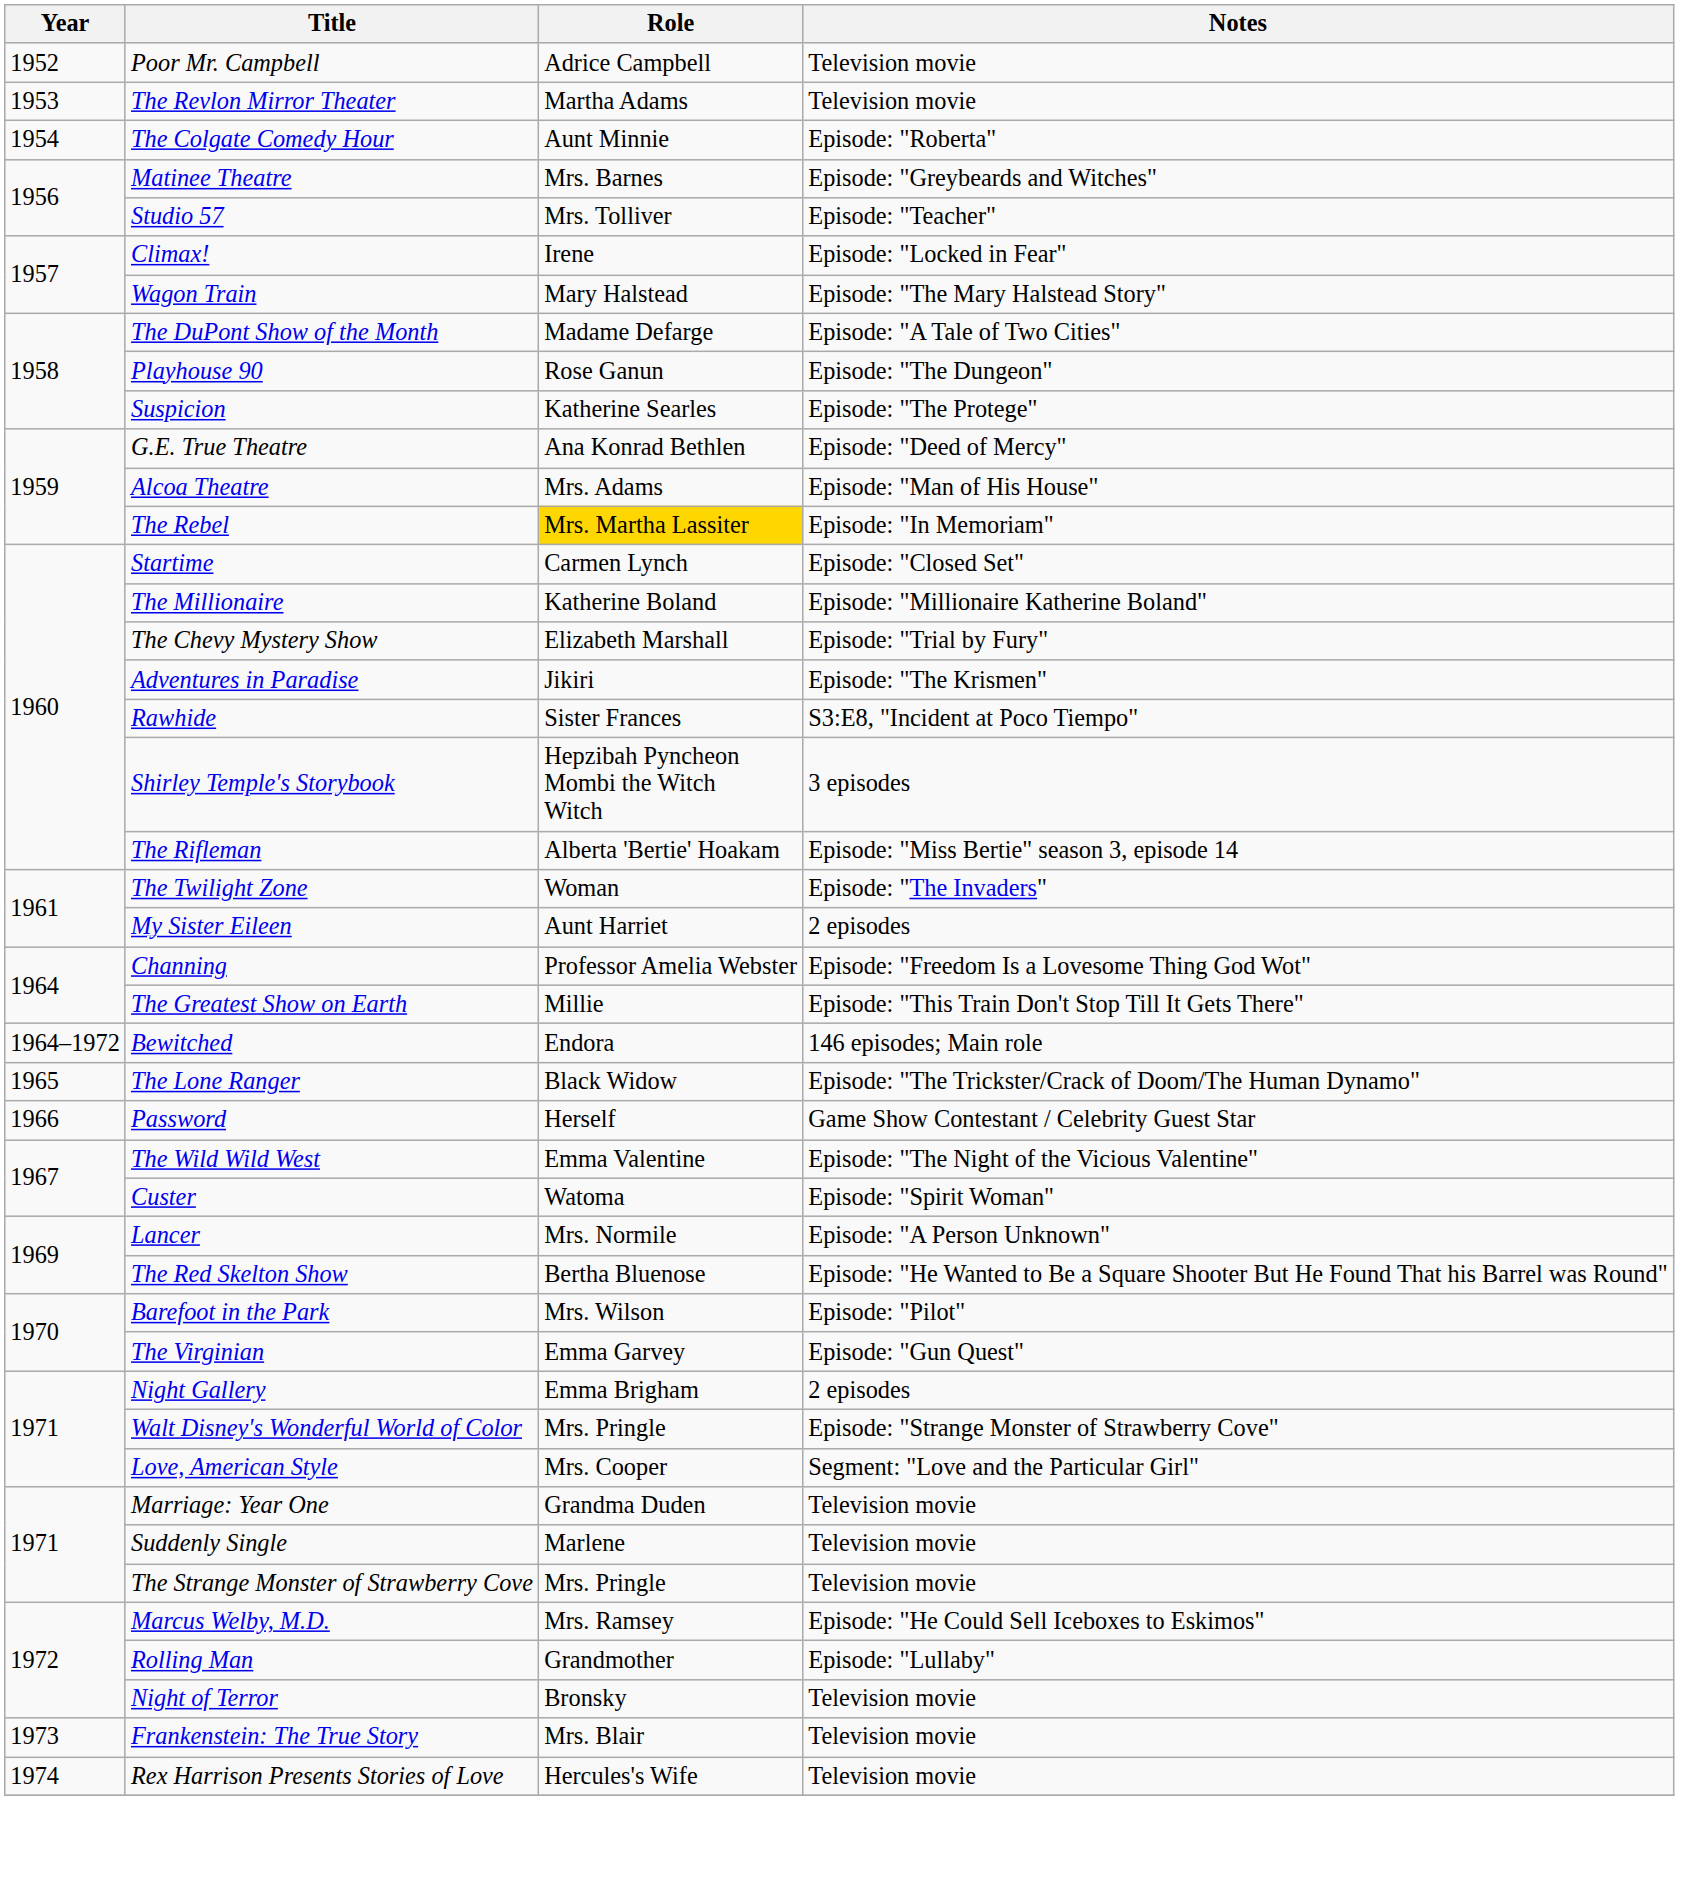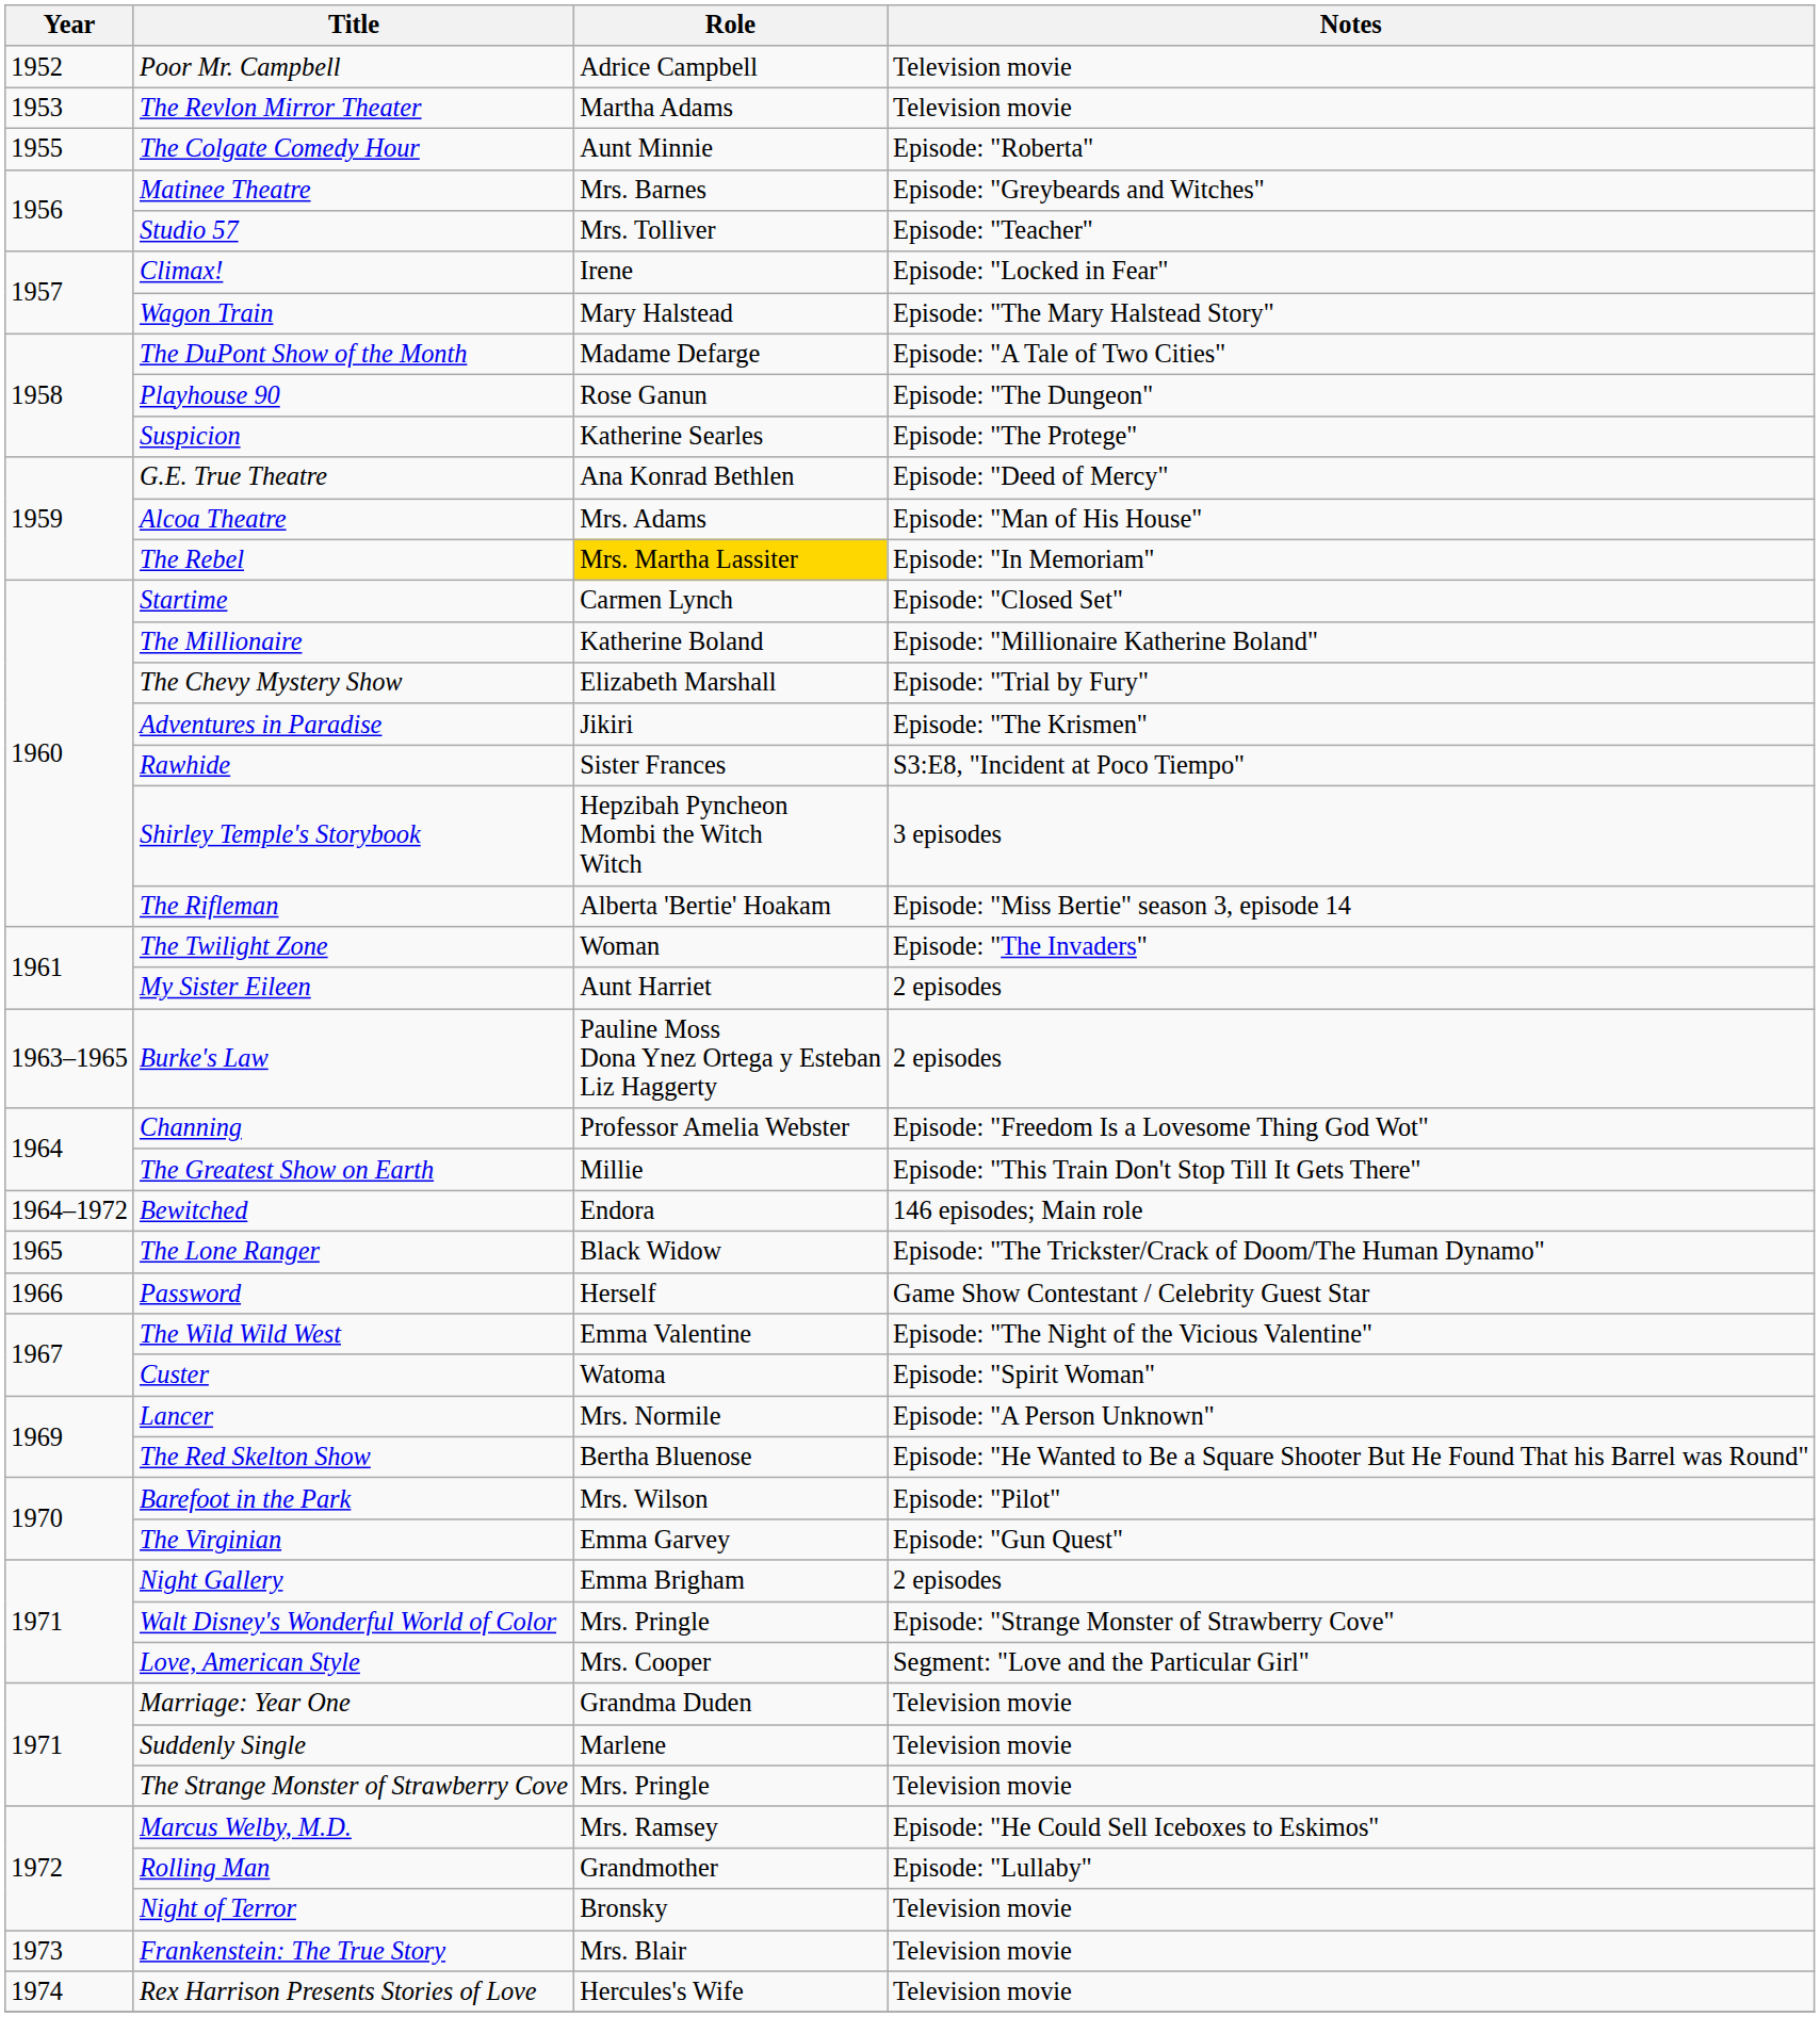 <table class="wikitable sortable">
 <tr>
 <th>Year</th>
 <th>Title</th>
 <th>Role</th>
 <th class="unsortable">Notes</th>
 </tr>
 <tr>
 <td>1952</td>
 <td><em>Poor Mr. Campbell</em></td>
 <td>Adrice Campbell</td>
 <td>Television movie</td>
 </tr>
 <tr>
 <td>1953</td>
 <td><em><a href='#'>The Revlon Mirror Theater</a></em></td>
 <td>Martha Adams</td>
 <td>Television movie</td>
 </tr>
 <tr>
-<td>1954</td>
+<td>1955</td>
 <td><em><a href='#'>The Colgate Comedy Hour</a></em></td>
 <td>Aunt Minnie</td>
 <td>Episode: "Roberta"</td>
 </tr>
 <tr>
 <td rowspan="2">1956</td>
 <td><em><a href='#'>Matinee Theatre</a></em></td>
 <td>Mrs. Barnes</td>
 <td>Episode: "Greybeards and Witches"</td>
 </tr>
 <tr>
 <td><em><a href='#'>Studio 57</a></em></td>
 <td>Mrs. Tolliver</td>
 <td>Episode: "Teacher"</td>
 </tr>
 <tr>
 <td rowspan="2">1957</td>
 <td><em><a href='#'>Climax!</a></em></td>
 <td>Irene</td>
 <td>Episode: "Locked in Fear"</td>
 </tr>
 <tr>
 <td><em><a href='#'>Wagon Train</a></em></td>
 <td>Mary Halstead</td>
 <td>Episode: "The Mary Halstead Story"</td>
 </tr>
 <tr>
 <td rowspan="3">1958</td>
 <td><em><a href='#'>The DuPont Show of the Month</a></em></td>
 <td>Madame Defarge</td>
 <td>Episode: "A Tale of Two Cities"</td>
 </tr>
 <tr>
 <td><em><a href='#'>Playhouse 90</a></em></td>
 <td>Rose Ganun</td>
 <td>Episode: "The Dungeon"</td>
 </tr>
 <tr>
 <td><em><a href='#'>Suspicion</a></em></td>
 <td>Katherine Searles</td>
 <td>Episode: "The Protege"</td>
 </tr>
 <tr>
 <td rowspan="3">1959</td>
 <td><em>G.E. True Theatre</em></td>
 <td>Ana Konrad Bethlen</td>
 <td>Episode: "Deed of Mercy"</td>
 </tr>
 <tr>
 <td><em><a href='#'>Alcoa Theatre</a></em></td>
 <td>Mrs. Adams</td>
 <td>Episode: "Man of His House"</td>
 </tr>
 <tr>
 <td><em><a href='#'>The Rebel</a></em></td>
 <td style="background: gold;">Mrs. Martha Lassiter</td>
 <td>Episode: "In Memoriam"</td>
 </tr>
 <tr>
 <td rowspan="7">1960</td>
 <td><em><a href='#'>Startime</a></em></td>
 <td>Carmen Lynch</td>
 <td>Episode: "Closed Set"</td>
 </tr>
 <tr>
 <td><em><a href='#'>The Millionaire</a></em></td>
 <td>Katherine Boland</td>
 <td>Episode: "Millionaire Katherine Boland"</td>
 </tr>
 <tr>
 <td><em>The Chevy Mystery Show</em></td>
 <td>Elizabeth Marshall</td>
 <td>Episode: "Trial by Fury"</td>
 </tr>
 <tr>
 <td><em><a href='#'>Adventures in Paradise</a></em></td>
 <td>Jikiri</td>
 <td>Episode: "The Krismen"</td>
 </tr>
 <tr>
 <td><em><a href='#'>Rawhide</a></em></td>
 <td>Sister Frances</td>
 <td>S3:E8, "Incident at Poco Tiempo"</td>
 </tr>
 <tr>
 <td><em><a href='#'>Shirley Temple's Storybook</a></em></td>
 <td>Hepzibah Pyncheon<br>Mombi the Witch<br>Witch</td>
 <td>3 episodes</td>
 </tr>
 <tr>
 <td><em><a href='#'>The Rifleman</a></em></td>
 <td>Alberta 'Bertie' Hoakam</td>
 <td>Episode: "Miss Bertie" season 3, episode 14</td>
 </tr>
 <tr>
 <td rowspan="2">1961</td>
 <td><em><a href='#'>The Twilight Zone</a></em></td>
 <td>Woman</td>
 <td>Episode: "<a href='#'>The Invaders</a>"</td>
 </tr>
 <tr>
 <td><em><a href='#'>My Sister Eileen</a></em></td>
 <td>Aunt Harriet</td>
+<td>2 episodes</td>
+</tr>
+<tr>
+<td>1963–1965</td>
+<td><em><a href='#'>Burke's Law</a></em></td>
+<td>Pauline Moss<br>Dona Ynez Ortega y Esteban<br>Liz Haggerty</td>
 <td>2 episodes</td>
 </tr>
 <tr>
 <td rowspan="2">1964</td>
 <td><em><a href='#'>Channing</a></em></td>
 <td>Professor Amelia Webster</td>
 <td>Episode: "Freedom Is a Lovesome Thing God Wot"</td>
 </tr>
 <tr>
 <td><em><a href='#'>The Greatest Show on Earth</a></em></td>
 <td>Millie</td>
 <td>Episode: "This Train Don't Stop Till It Gets There"</td>
 </tr>
 <tr>
 <td>1964–1972</td>
 <td><em><a href='#'>Bewitched</a></em></td>
 <td>Endora</td>
 <td>146 episodes; Main role</td>
 </tr>
 <tr>
 <td>1965</td>
 <td><em><a href='#'>The Lone Ranger</a></em></td>
 <td>Black Widow</td>
 <td>Episode: "The Trickster/Crack of Doom/The Human Dynamo"</td>
 </tr>
 <tr>
 <td>1966</td>
 <td><em><a href='#'>Password</a></em></td>
 <td>Herself</td>
 <td>Game Show Contestant / Celebrity Guest Star</td>
 </tr>
 <tr>
 <td rowspan="2">1967</td>
 <td><em><a href='#'>The Wild Wild West</a></em></td>
 <td>Emma Valentine</td>
 <td>Episode: "The Night of the Vicious Valentine"</td>
 </tr>
 <tr>
 <td><em><a href='#'>Custer</a></em></td>
 <td>Watoma</td>
 <td>Episode: "Spirit Woman"</td>
 </tr>
 <tr>
 <td rowspan="2">1969</td>
 <td><em><a href='#'>Lancer</a></em></td>
 <td>Mrs. Normile</td>
 <td>Episode: "A Person Unknown"</td>
 </tr>
 <tr>
 <td><em><a href='#'>The Red Skelton Show</a></em></td>
 <td>Bertha Bluenose</td>
 <td>Episode: "He Wanted to Be a Square Shooter But He Found That his Barrel was Round"</td>
 </tr>
 <tr>
 <td rowspan="2">1970</td>
 <td><em><a href='#'>Barefoot in the Park</a></em></td>
 <td>Mrs. Wilson</td>
 <td>Episode: "Pilot"</td>
 </tr>
 <tr>
 <td><em><a href='#'>The Virginian</a></em></td>
 <td>Emma Garvey</td>
 <td>Episode: "Gun Quest"</td>
 </tr>
 <tr>
 <td rowspan="3">1971</td>
 <td><em><a href='#'>Night Gallery</a></em></td>
 <td>Emma Brigham</td>
 <td>2 episodes</td>
 </tr>
 <tr>
 <td><em><a href='#'>Walt Disney's Wonderful World of Color</a></em></td>
 <td>Mrs. Pringle</td>
 <td>Episode: "Strange Monster of Strawberry Cove"</td>
 </tr>
 <tr>
 <td><em><a href='#'>Love, American Style</a></em></td>
 <td>Mrs. Cooper</td>
 <td>Segment: "Love and the Particular Girl"</td>
 </tr>
 <tr>
 <td rowspan=3>1971</td>
 <td><em>Marriage: Year One</em></td>
 <td>Grandma Duden</td>
 <td>Television movie</td>
 </tr>
 <tr>
 <td><em>Suddenly Single</em></td>
 <td>Marlene</td>
 <td>Television movie</td>
 </tr>
 <tr>
 <td><em>The Strange Monster of Strawberry Cove</em></td>
 <td>Mrs. Pringle</td>
 <td>Television movie</td>
 </tr>
 <tr>
 <td rowspan=3>1972</td>
 <td><em><a href='#'>Marcus Welby, M.D.</a></em></td>
 <td>Mrs. Ramsey</td>
 <td>Episode: "He Could Sell Iceboxes to Eskimos"</td>
 </tr>
 <tr>
 <td><em><a href='#'>Rolling Man</a></em></td>
 <td>Grandmother</td>
 <td>Episode: "Lullaby"</td>
 </tr>
 <tr>
 <td><em><a href='#'>Night of Terror</a></em></td>
 <td>Bronsky</td>
 <td>Television movie</td>
 </tr>
 <tr>
 <td>1973</td>
 <td><em><a href='#'>Frankenstein: The True Story</a></em></td>
 <td>Mrs. Blair</td>
 <td>Television movie</td>
 </tr>
 <tr>
 <td>1974</td>
 <td><em>Rex Harrison Presents Stories of Love</em></td>
 <td>Hercules's Wife</td>
 <td>Television movie</td>
 </tr>
 <tr>
 </tr>
 </table>
